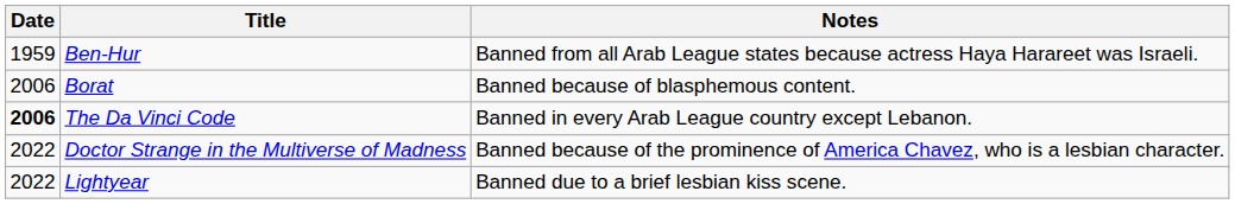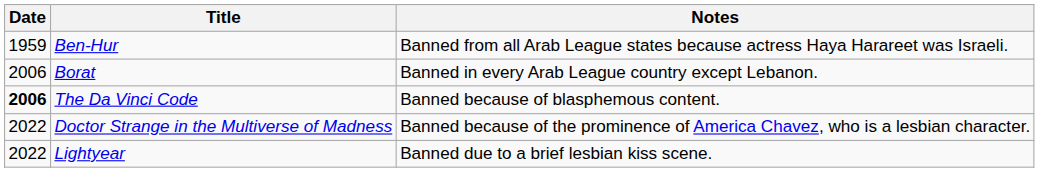 <table class="wikitable sortable">
 <tr>
 <th>Date</th>
 <th>Title</th>
 <th>Notes</th>
 </tr>
 <tr>
 <td>1959</td>
 <td><em><a href='#'>Ben-Hur</a></em></td>
 <td>Banned from all Arab League states because actress Haya Harareet was Israeli.</td>
 </tr>
 <tr>
 <td>2006</td>
 <td><em><a href='#'>Borat</a></em></td>
-<td>Banned because of blasphemous content.</td>
+<td>Banned in every Arab League country except Lebanon.</td>
 </tr>
 <tr>
 <td><strong>2006</strong></td>
 <td><em><a href='#'>The Da Vinci Code</a></em></td>
-<td>Banned in every Arab League country except Lebanon.</td>
+<td>Banned because of blasphemous content.</td>
 </tr>
 <tr>
 <td>2022</td>
 <td><em><a href='#'>Doctor Strange in the Multiverse of Madness</a></em></td>
 <td>Banned because of the prominence of <a href='#'>America Chavez</a>, who is a lesbian character.</td>
 </tr>
 <tr>
 <td>2022</td>
 <td><a href='#'><em>Lightyear</em></a></td>
 <td>Banned due to a brief lesbian kiss scene.</td>
 </tr>
 </table>
